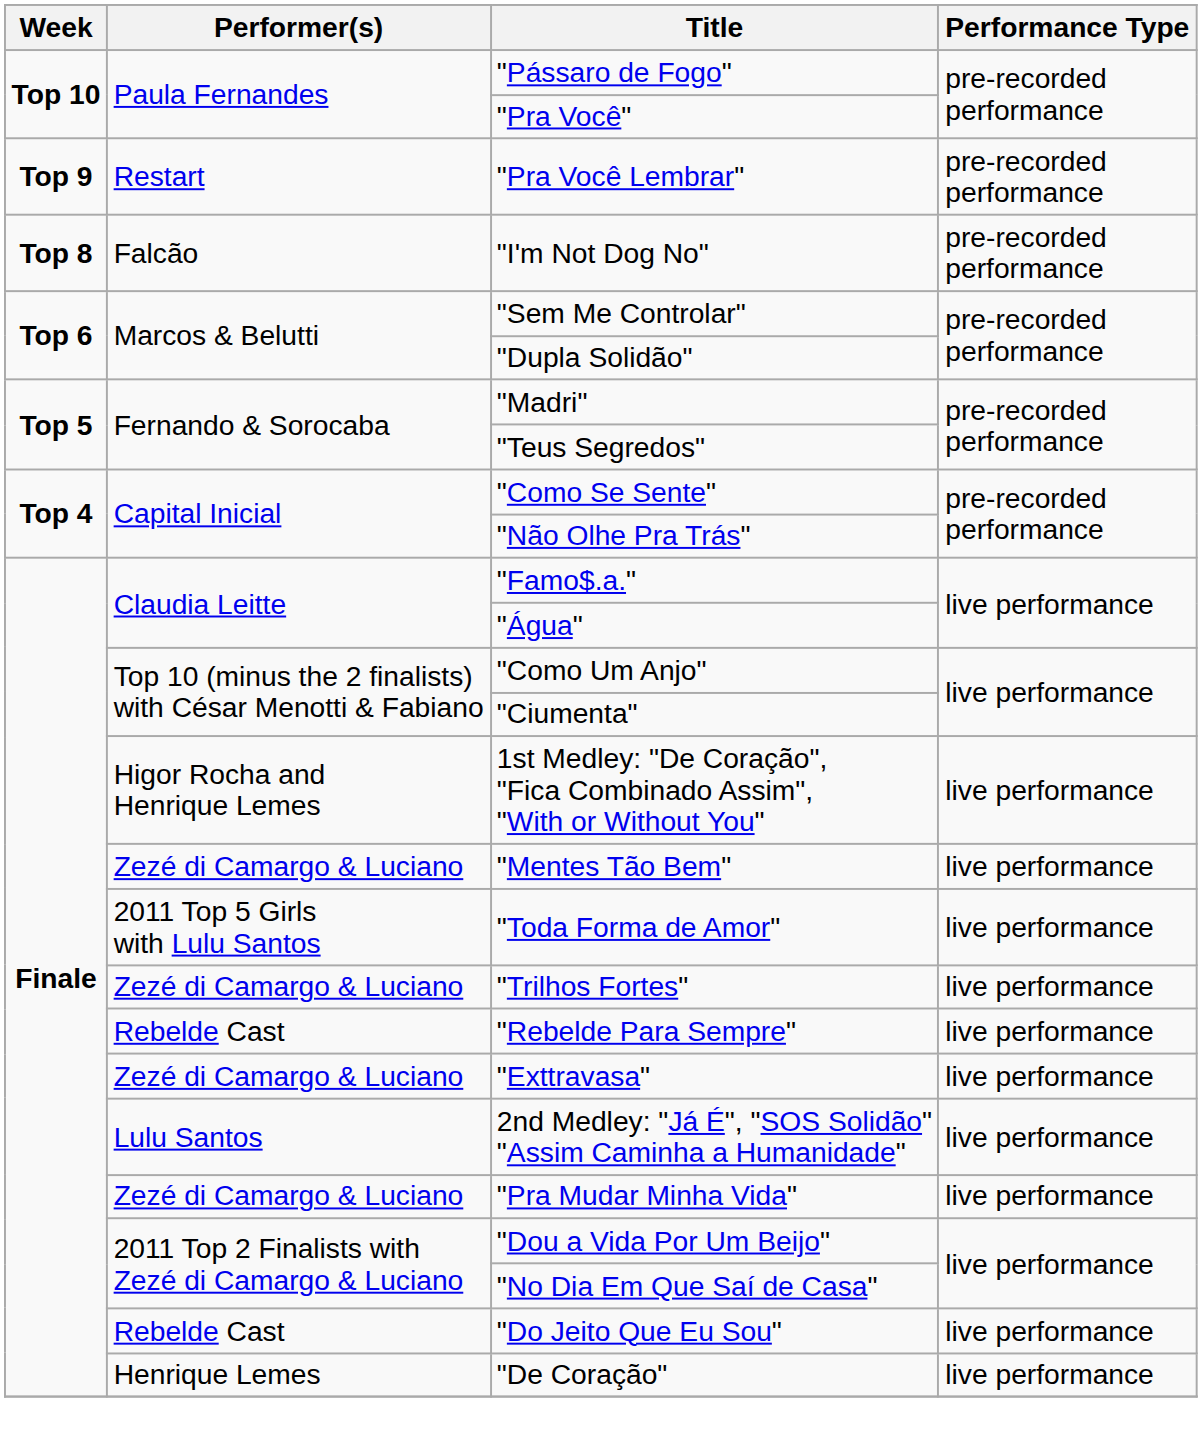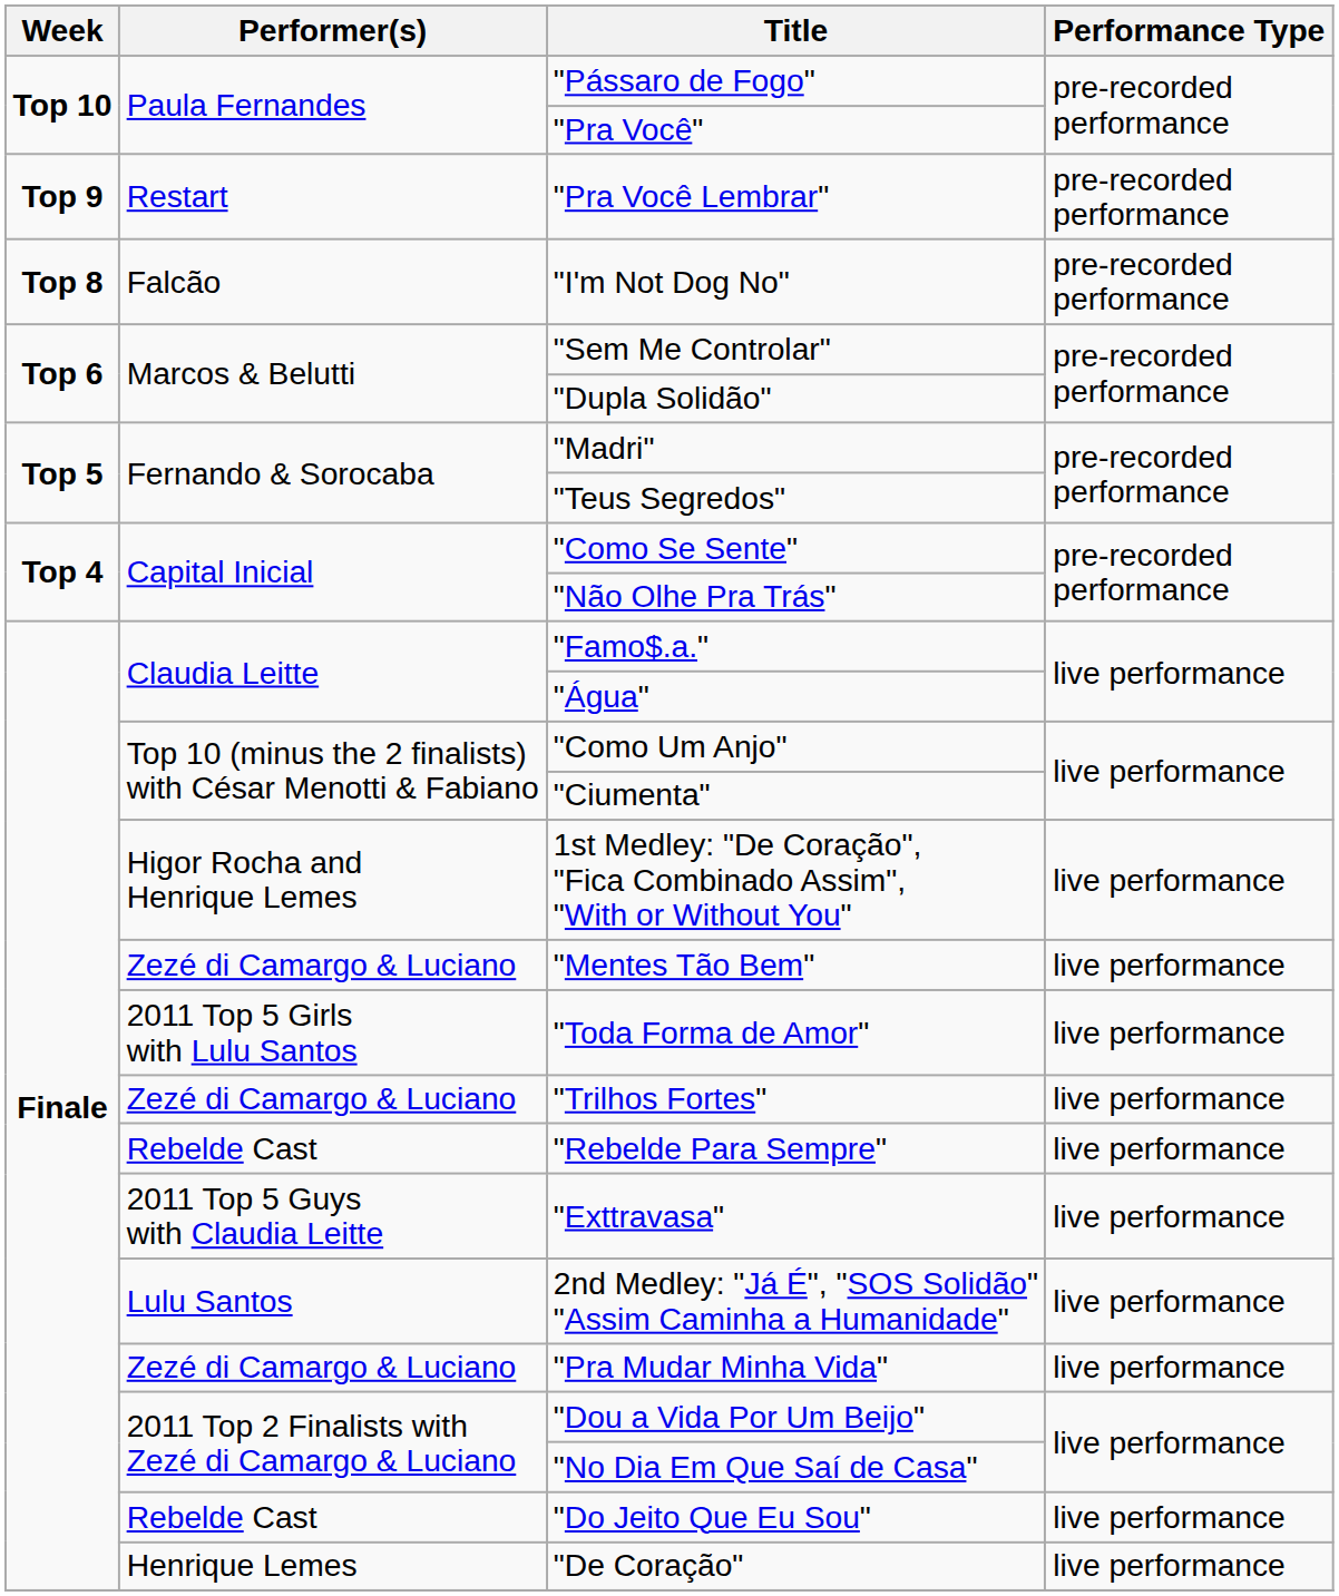 <table class="wikitable" style="font-size: 90%;">
 <tr>
 <th>Week</th>
 <th>Performer(s)</th>
 <th>Title</th>
 <th>Performance Type</th>
 </tr>
 <tr>
 <td rowspan=2 style="text-align:center;"><strong>Top 10</strong></td>
 <td rowspan=2><a href='#'>Paula Fernandes</a></td>
 <td>"<a href='#'>Pássaro de Fogo</a>"</td>
 <td rowspan=2>pre-recorded<br>performance</td>
 </tr>
 <tr>
 <td>"<a href='#'>Pra Você</a>"</td>
 </tr>
 <tr>
 <td style="text-align:center;"><strong>Top 9</strong></td>
 <td><a href='#'>Restart</a></td>
 <td>"<a href='#'>Pra Você Lembrar</a>"</td>
 <td>pre-recorded<br>performance</td>
 </tr>
 <tr>
 <td style="text-align:center;"><strong>Top 8</strong></td>
 <td>Falcão</td>
 <td>"I'm Not Dog No"</td>
 <td>pre-recorded<br>performance</td>
 </tr>
 <tr>
 <td rowspan=2 style="text-align:center;"><strong>Top 6</strong></td>
 <td rowspan=2>Marcos & Belutti</td>
 <td>"Sem Me Controlar"</td>
 <td rowspan=2>pre-recorded<br>performance</td>
 </tr>
 <tr>
 <td>"Dupla Solidão"</td>
 </tr>
 <tr>
 <td rowspan=2 style="text-align:center;"><strong>Top 5</strong></td>
 <td rowspan=2>Fernando & Sorocaba</td>
 <td>"Madri"</td>
 <td rowspan=2>pre-recorded<br>performance</td>
 </tr>
 <tr>
 <td>"Teus Segredos"</td>
 </tr>
 <tr>
 <td rowspan=2 style="text-align:center;"><strong>Top 4</strong></td>
 <td rowspan=2><a href='#'>Capital Inicial</a></td>
 <td>"<a href='#'>Como Se Sente</a>"</td>
 <td rowspan=2>pre-recorded<br>performance</td>
 </tr>
 <tr>
 <td>"<a href='#'>Não Olhe Pra Trás</a>"</td>
 </tr>
 <tr>
 <td rowspan=16 style="text-align:center;"><strong>Finale</strong></td>
 <td rowspan=2><a href='#'>Claudia Leitte</a></td>
 <td>"<a href='#'>Famo$.a.</a>"</td>
 <td rowspan=2>live performance</td>
 </tr>
 <tr>
 <td>"<a href='#'>Água</a>"</td>
 </tr>
 <tr>
 <td rowspan=2>Top 10 (minus the 2 finalists)<br>with César Menotti & Fabiano</td>
 <td>"Como Um Anjo"</td>
 <td rowspan=2>live performance</td>
 </tr>
 <tr>
 <td>"Ciumenta"</td>
 </tr>
 <tr>
 <td>Higor Rocha and<br>Henrique Lemes</td>
 <td>1st Medley: "De Coração",<br>"Fica Combinado Assim",<br>"<a href='#'>With or Without You</a>"</td>
 <td>live performance</td>
 </tr>
 <tr>
 <td><a href='#'>Zezé di Camargo & Luciano</a></td>
 <td>"<a href='#'>Mentes Tão Bem</a>"</td>
 <td>live performance</td>
 </tr>
 <tr>
 <td>2011 Top 5 Girls<br>with <a href='#'>Lulu Santos</a></td>
 <td>"<a href='#'>Toda Forma de Amor</a>"</td>
 <td>live performance</td>
 </tr>
 <tr>
 <td><a href='#'>Zezé di Camargo & Luciano</a></td>
 <td>"<a href='#'>Trilhos Fortes</a>"</td>
 <td>live performance</td>
 </tr>
 <tr>
 <td><a href='#'>Rebelde</a> Cast</td>
 <td>"<a href='#'>Rebelde Para Sempre</a>"</td>
 <td>live performance</td>
 </tr>
 <tr>
-<td><a href='#'>Zezé di Camargo & Luciano</a></td>
+<td>2011 Top 5 Guys<br>with <a href='#'>Claudia Leitte</a></td>
 <td>"<a href='#'>Exttravasa</a>"</td>
 <td>live performance</td>
 </tr>
 <tr>
 <td><a href='#'>Lulu Santos</a></td>
 <td>2nd Medley: "<a href='#'>Já É</a>", "<a href='#'>SOS Solidão</a>"<br>"<a href='#'>Assim Caminha a Humanidade</a>"</td>
 <td>live performance</td>
 </tr>
 <tr>
 <td><a href='#'>Zezé di Camargo & Luciano</a></td>
 <td>"<a href='#'>Pra Mudar Minha Vida</a>"</td>
 <td>live performance</td>
 </tr>
 <tr>
 <td rowspan=2>2011 Top 2 Finalists with<br><a href='#'>Zezé di Camargo & Luciano</a></td>
 <td>"<a href='#'>Dou a Vida Por Um Beijo</a>"</td>
 <td rowspan=2>live performance</td>
 </tr>
 <tr>
 <td>"<a href='#'>No Dia Em Que Saí de Casa</a>"</td>
 </tr>
 <tr>
 <td><a href='#'>Rebelde</a> Cast</td>
 <td>"<a href='#'>Do Jeito Que Eu Sou</a>"</td>
 <td>live performance</td>
 </tr>
 <tr>
 <td>Henrique Lemes</td>
 <td>"De Coração"</td>
 <td>live performance</td>
 </tr>
 <tr>
 </tr>
 </table>
